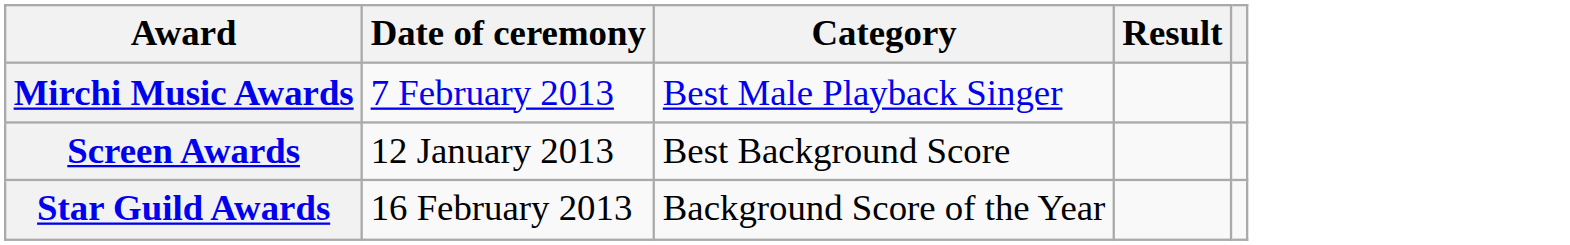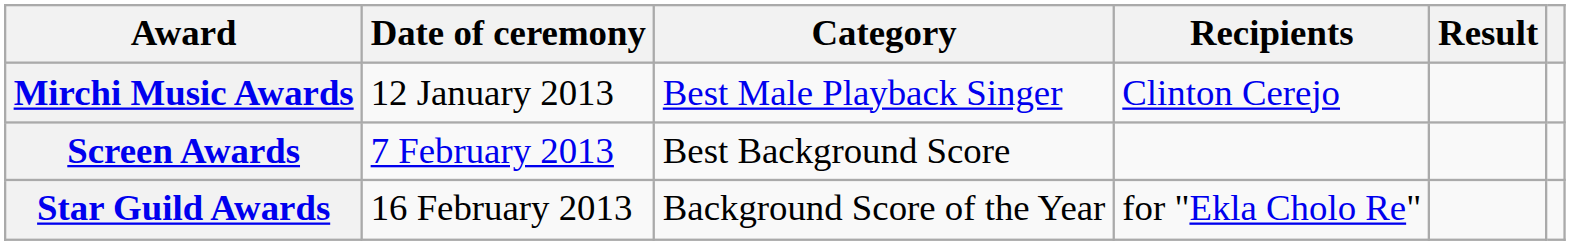 <table class="wikitable plainrowheaders sortable">
 <tr>
 <th scope="col">Award</th>
 <th scope="col">Date of ceremony</th>
 <th scope="col">Category</th>
+<th scope="col">Recipients</th>
 <th scope="col">Result</th>
 <th scope="col" class="unsortable"></th>
 </tr>
 <tr>
 <th scope="row"><a href='#'>Mirchi Music Awards</a></th>
-<td><a href='#'>7 February 2013</a></td>
+<td>12 January 2013</td>
 <td><a href='#'>Best Male Playback Singer</a></td>
+<td><a href='#'>Clinton Cerejo</a></td>
 <td></td>
 <td style="text-align:center;"></td>
 </tr>
 <tr>
 <th scope="row"><a href='#'>Screen Awards</a></th>
-<td>12 January 2013</td>
+<td><a href='#'>7 February 2013</a></td>
 <td>Best Background Score</td>
+<td></td>
 <td></td>
 <td style="text-align:center;"><br></td>
 </tr>
 <tr>
 <th scope="row"><a href='#'>Star Guild Awards</a></th>
 <td>16 February 2013</td>
 <td>Background Score of the Year</td>
+<td> for "<a href='#'>Ekla Cholo Re</a>"</td>
 <td></td>
 <td style="text-align:center;"><br></td>
 </tr>
 </table>
